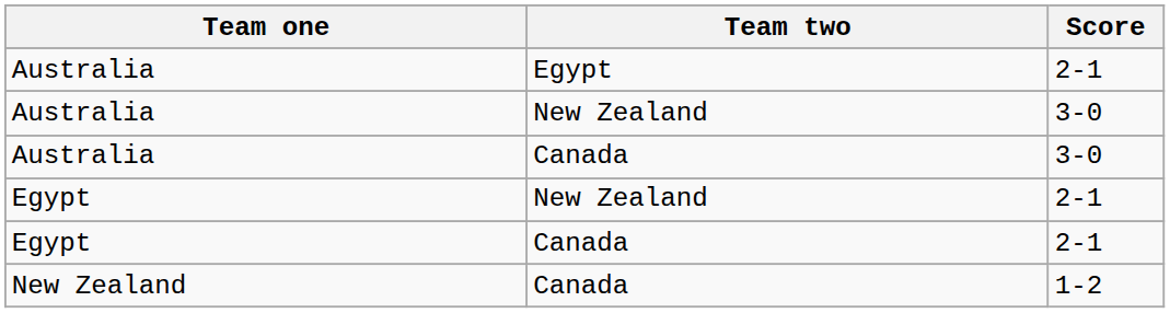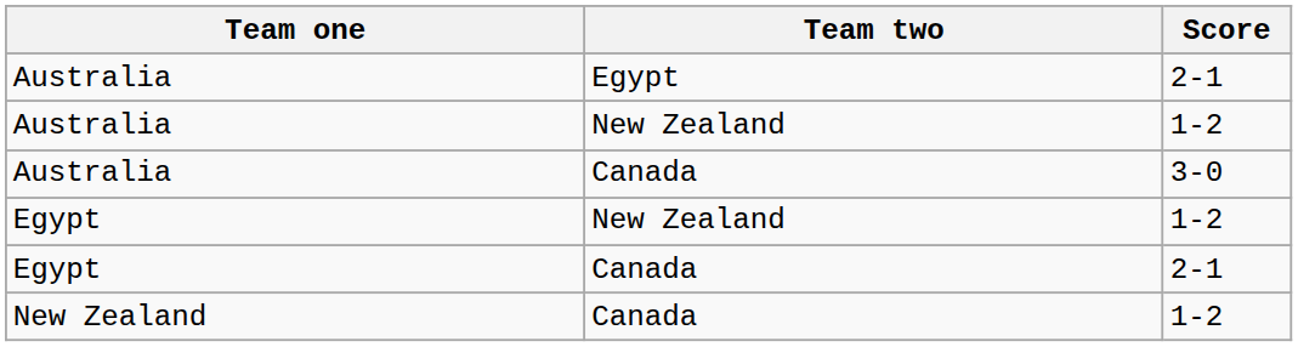 <table class="wikitable">
 <tr>
 <th width=250>Team one</th>
 <th width=250>Team two</th>
 <th width=50>Score</th>
 </tr>
 <tr>
 <td> Australia</td>
 <td> Egypt</td>
 <td>2-1</td>
 </tr>
 <tr>
 <td> Australia</td>
 <td> New Zealand</td>
-<td>3-0</td>
+<td>1-2</td>
 </tr>
 <tr>
 <td> Australia</td>
 <td> Canada</td>
 <td>3-0</td>
 </tr>
 <tr>
 <td> Egypt</td>
 <td> New Zealand</td>
-<td>2-1</td>
+<td>1-2</td>
 </tr>
 <tr>
 <td> Egypt</td>
 <td> Canada</td>
 <td>2-1</td>
 </tr>
 <tr>
 <td> New Zealand</td>
 <td> Canada</td>
 <td>1-2</td>
 </tr>
 </table>
